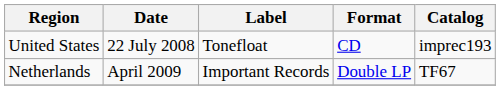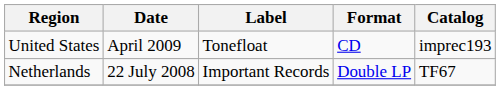 <table class="wikitable">
 <tr>
 <th>Region</th>
 <th>Date</th>
 <th>Label</th>
 <th>Format</th>
 <th>Catalog</th>
 </tr>
 <tr>
 <td>United States</td>
-<td>22 July 2008</td>
+<td>April 2009</td>
 <td>Tonefloat</td>
 <td><a href='#'>CD</a></td>
 <td>imprec193</td>
 </tr>
 <tr>
 <td>Netherlands</td>
-<td>April 2009</td>
+<td>22 July 2008</td>
 <td>Important Records</td>
 <td><a href='#'>Double LP</a></td>
 <td>TF67</td>
 </tr>
 <tr>
 </tr>
 </table>
